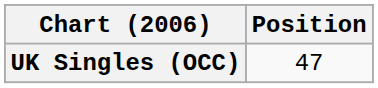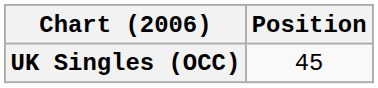 <table class="wikitable plainrowheaders" style="text-align:center">
 <tr>
 <th>Chart (2006)</th>
 <th>Position</th>
 </tr>
 <tr>
 <th scope="row">UK Singles (OCC)</th>
-<td>47</td>
+<td>45</td>
 </tr>
 </table>
